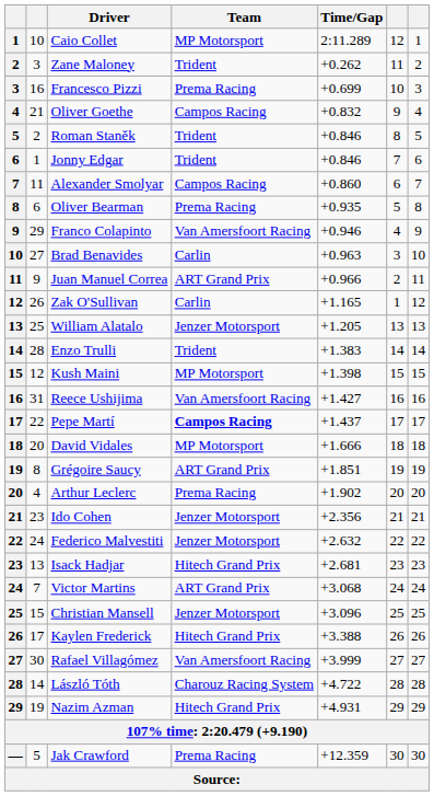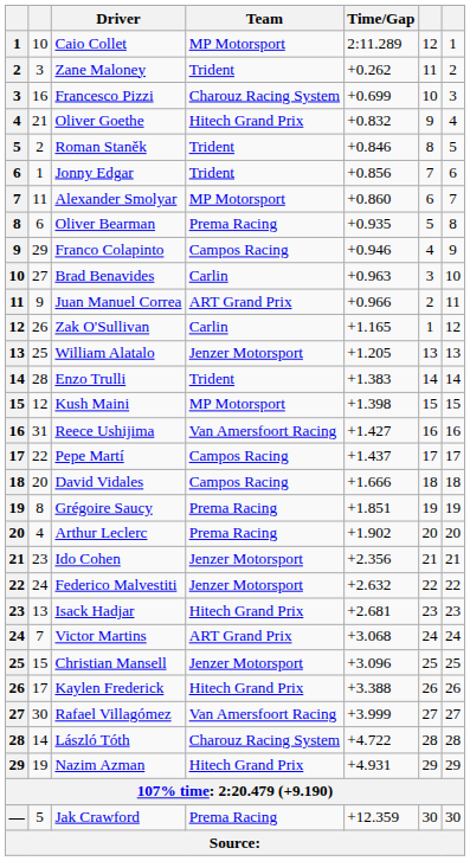 <table class="wikitable" style="font-size:85%">
 <tr>
 <th></th>
 <th></th>
 <th>Driver</th>
 <th>Team</th>
 <th>Time/Gap</th>
 <th></th>
 <th></th>
 </tr>
 <tr>
 <th>1</th>
 <td align="center">10</td>
 <td> <a href='#'>Caio Collet</a></td>
 <td><a href='#'>MP Motorsport</a></td>
 <td>2:11.289</td>
 <td align="center">12</td>
 <td align="center">1</td>
 </tr>
 <tr>
 <th>2</th>
 <td align="center">3</td>
 <td> <a href='#'>Zane Maloney</a></td>
 <td><a href='#'>Trident</a></td>
 <td>+0.262</td>
 <td align="center">11</td>
 <td align="center">2</td>
 </tr>
 <tr>
 <th>3</th>
 <td align="center">16</td>
 <td> <a href='#'>Francesco Pizzi</a></td>
-<td><a href='#'>Prema Racing</a></td>
+<td><a href='#'>Charouz Racing System</a></td>
 <td>+0.699</td>
 <td align="center">10</td>
 <td align="center">3</td>
 </tr>
 <tr>
 <th>4</th>
 <td align="center">21</td>
 <td> <a href='#'>Oliver Goethe</a></td>
-<td><a href='#'>Campos Racing</a></td>
+<td><a href='#'>Hitech Grand Prix</a></td>
 <td>+0.832</td>
 <td align="center">9</td>
 <td align="center">4</td>
 </tr>
 <tr>
 <th>5</th>
 <td align="center">2</td>
 <td> <a href='#'>Roman Staněk</a></td>
 <td><a href='#'>Trident</a></td>
 <td>+0.846</td>
 <td align="center">8</td>
 <td align="center">5</td>
 </tr>
 <tr>
 <th>6</th>
 <td align="center">1</td>
 <td> <a href='#'>Jonny Edgar</a></td>
 <td><a href='#'>Trident</a></td>
-<td>+0.846</td>
+<td>+0.856</td>
 <td align="center">7</td>
 <td align="center">6</td>
 </tr>
 <tr>
 <th>7</th>
 <td align="center">11</td>
 <td> <a href='#'>Alexander Smolyar</a></td>
-<td><a href='#'>Campos Racing</a></td>
+<td><a href='#'>MP Motorsport</a></td>
 <td>+0.860</td>
 <td align="center">6</td>
 <td align="center">7</td>
 </tr>
 <tr>
 <th>8</th>
 <td align="center">6</td>
 <td> <a href='#'>Oliver Bearman</a></td>
 <td><a href='#'>Prema Racing</a></td>
 <td>+0.935</td>
 <td align="center">5</td>
 <td align="center">8</td>
 </tr>
 <tr>
 <th>9</th>
 <td align="center">29</td>
 <td> <a href='#'>Franco Colapinto</a></td>
-<td><a href='#'>Van Amersfoort Racing</a></td>
+<td><a href='#'>Campos Racing</a></td>
 <td>+0.946</td>
 <td align="center">4</td>
 <td align="center">9</td>
 </tr>
 <tr>
 <th>10</th>
 <td align="center">27</td>
 <td> <a href='#'>Brad Benavides</a></td>
 <td><a href='#'>Carlin</a></td>
 <td>+0.963</td>
 <td align="center">3</td>
 <td align="center">10</td>
 </tr>
 <tr>
 <th>11</th>
 <td align="center">9</td>
 <td> <a href='#'>Juan Manuel Correa</a></td>
 <td><a href='#'>ART Grand Prix</a></td>
 <td>+0.966</td>
 <td align="center">2</td>
 <td align="center">11</td>
 </tr>
 <tr>
 <th>12</th>
 <td align="center">26</td>
 <td> <a href='#'>Zak O'Sullivan</a></td>
 <td><a href='#'>Carlin</a></td>
 <td>+1.165</td>
 <td align="center">1</td>
 <td align="center">12</td>
 </tr>
 <tr>
 <th>13</th>
 <td align="center">25</td>
 <td> <a href='#'>William Alatalo</a></td>
 <td><a href='#'>Jenzer Motorsport</a></td>
 <td>+1.205</td>
 <td align="center">13</td>
 <td align="center">13</td>
 </tr>
 <tr>
 <th>14</th>
 <td align="center">28</td>
 <td> <a href='#'>Enzo Trulli</a></td>
 <td><a href='#'>Trident</a></td>
 <td>+1.383</td>
 <td align="center">14</td>
 <td align="center">14</td>
 </tr>
 <tr>
 <th>15</th>
 <td align="center">12</td>
 <td> <a href='#'>Kush Maini</a></td>
 <td><a href='#'>MP Motorsport</a></td>
 <td>+1.398</td>
 <td align="center">15</td>
 <td align="center">15</td>
 </tr>
 <tr>
 <th>16</th>
 <td align="center">31</td>
 <td> <a href='#'>Reece Ushijima</a></td>
 <td><a href='#'>Van Amersfoort Racing</a></td>
 <td>+1.427</td>
 <td align="center">16</td>
 <td align="center">16</td>
 </tr>
 <tr>
 <th>17</th>
 <td align="center">22</td>
 <td> <a href='#'>Pepe Martí</a></td>
-<td><strong><a href='#'>Campos Racing</a></strong></td>
+<td><a href='#'>Campos Racing</a></td>
 <td>+1.437</td>
 <td align="center">17</td>
 <td align="center">17</td>
 </tr>
 <tr>
 <th>18</th>
 <td align="center">20</td>
 <td> <a href='#'>David Vidales</a></td>
-<td><a href='#'>MP Motorsport</a></td>
+<td><a href='#'>Campos Racing</a></td>
 <td>+1.666</td>
 <td align="center">18</td>
 <td align="center">18</td>
 </tr>
 <tr>
 <th>19</th>
 <td align="center">8</td>
 <td> <a href='#'>Grégoire Saucy</a></td>
-<td><a href='#'>ART Grand Prix</a></td>
+<td><a href='#'>Prema Racing</a></td>
 <td>+1.851</td>
 <td align="center">19</td>
 <td align="center">19</td>
 </tr>
 <tr>
 <th>20</th>
 <td align="center">4</td>
 <td> <a href='#'>Arthur Leclerc</a></td>
 <td><a href='#'>Prema Racing</a></td>
 <td>+1.902</td>
 <td align="center">20</td>
 <td align="center">20</td>
 </tr>
 <tr>
 <th>21</th>
 <td align="center">23</td>
 <td> <a href='#'>Ido Cohen</a></td>
 <td><a href='#'>Jenzer Motorsport</a></td>
 <td>+2.356</td>
 <td align="center">21</td>
 <td align="center">21</td>
 </tr>
 <tr>
 <th>22</th>
 <td align="center">24</td>
 <td> <a href='#'>Federico Malvestiti</a></td>
 <td><a href='#'>Jenzer Motorsport</a></td>
 <td>+2.632</td>
 <td align="center">22</td>
 <td align="center">22</td>
 </tr>
 <tr>
 <th>23</th>
 <td align="center">13</td>
 <td> <a href='#'>Isack Hadjar</a></td>
 <td><a href='#'>Hitech Grand Prix</a></td>
 <td>+2.681</td>
 <td align="center">23</td>
 <td align="center">23</td>
 </tr>
 <tr>
 <th>24</th>
 <td align="center">7</td>
 <td> <a href='#'>Victor Martins</a></td>
 <td><a href='#'>ART Grand Prix</a></td>
 <td>+3.068</td>
 <td align="center">24</td>
 <td align="center">24</td>
 </tr>
 <tr>
 <th>25</th>
 <td align="center">15</td>
 <td> <a href='#'>Christian Mansell</a></td>
 <td><a href='#'>Jenzer Motorsport</a></td>
 <td>+3.096</td>
 <td align="center">25</td>
 <td align="center">25</td>
 </tr>
 <tr>
 <th>26</th>
 <td align="center">17</td>
 <td> <a href='#'>Kaylen Frederick</a></td>
 <td><a href='#'>Hitech Grand Prix</a></td>
 <td>+3.388</td>
 <td align="center">26</td>
 <td align="center">26</td>
 </tr>
 <tr>
 <th>27</th>
 <td align="center">30</td>
 <td> <a href='#'>Rafael Villagómez</a></td>
 <td><a href='#'>Van Amersfoort Racing</a></td>
 <td>+3.999</td>
 <td align="center">27</td>
 <td align="center">27</td>
 </tr>
 <tr>
 <th>28</th>
 <td align="center">14</td>
 <td> <a href='#'>László Tóth</a></td>
 <td><a href='#'>Charouz Racing System</a></td>
 <td>+4.722</td>
 <td align="center">28</td>
 <td align="center">28</td>
 </tr>
 <tr>
 <th>29</th>
 <td align="center">19</td>
 <td> <a href='#'>Nazim Azman</a></td>
 <td><a href='#'>Hitech Grand Prix</a></td>
 <td>+4.931</td>
 <td align="center">29</td>
 <td align="center">29</td>
 </tr>
 <tr>
 <th colspan="7"><a href='#'>107% time</a>: 2:20.479 (+9.190)</th>
 </tr>
 <tr>
 <th>—</th>
 <td align="center">5</td>
 <td> <a href='#'>Jak Crawford</a></td>
 <td><a href='#'>Prema Racing</a></td>
 <td>+12.359</td>
 <td align="center">30</td>
 <td align="center">30</td>
 </tr>
 <tr>
 <th colspan="7">Source:</th>
 </tr>
 </table>
